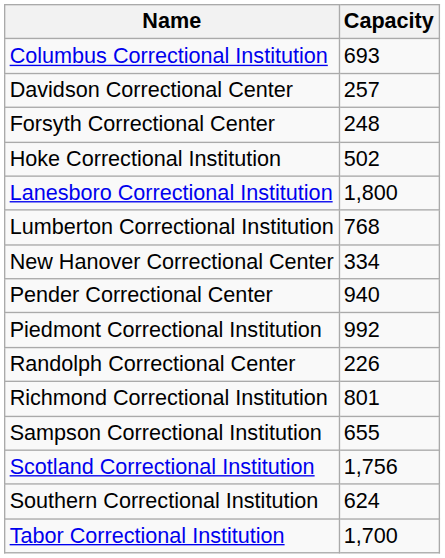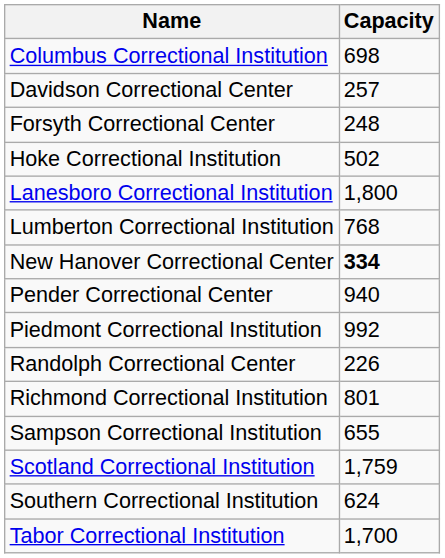 <table class="wikitable sortable">
 <tr>
 <th>Name</th>
 <th>Capacity</th>
 </tr>
 <tr>
 <td><a href='#'>Columbus Correctional Institution</a></td>
-<td>693</td>
+<td>698</td>
 </tr>
 <tr>
 <td>Davidson Correctional Center</td>
 <td>257</td>
 </tr>
 <tr>
 <td>Forsyth Correctional Center</td>
 <td>248</td>
 </tr>
 <tr>
 <td>Hoke Correctional Institution</td>
 <td>502</td>
 </tr>
 <tr>
 <td><a href='#'>Lanesboro Correctional Institution</a></td>
 <td>1,800</td>
 </tr>
 <tr>
 <td>Lumberton Correctional Institution</td>
 <td>768</td>
 </tr>
 <tr>
 <td>New Hanover Correctional Center</td>
-<td>334</td>
+<td><strong>334</strong></td>
 </tr>
 <tr>
 <td>Pender Correctional Center</td>
 <td>940</td>
 </tr>
 <tr>
 <td>Piedmont Correctional Institution</td>
 <td>992</td>
 </tr>
 <tr>
 <td>Randolph Correctional Center</td>
 <td>226</td>
 </tr>
 <tr>
 <td>Richmond Correctional Institution</td>
 <td>801</td>
 </tr>
 <tr>
 <td>Sampson Correctional Institution</td>
 <td>655</td>
 </tr>
 <tr>
 <td><a href='#'>Scotland Correctional Institution</a></td>
-<td>1,756</td>
+<td>1,759</td>
 </tr>
 <tr>
 <td>Southern Correctional Institution</td>
 <td>624</td>
 </tr>
 <tr>
 <td><a href='#'>Tabor Correctional Institution</a></td>
 <td>1,700</td>
 </tr>
 </table>
